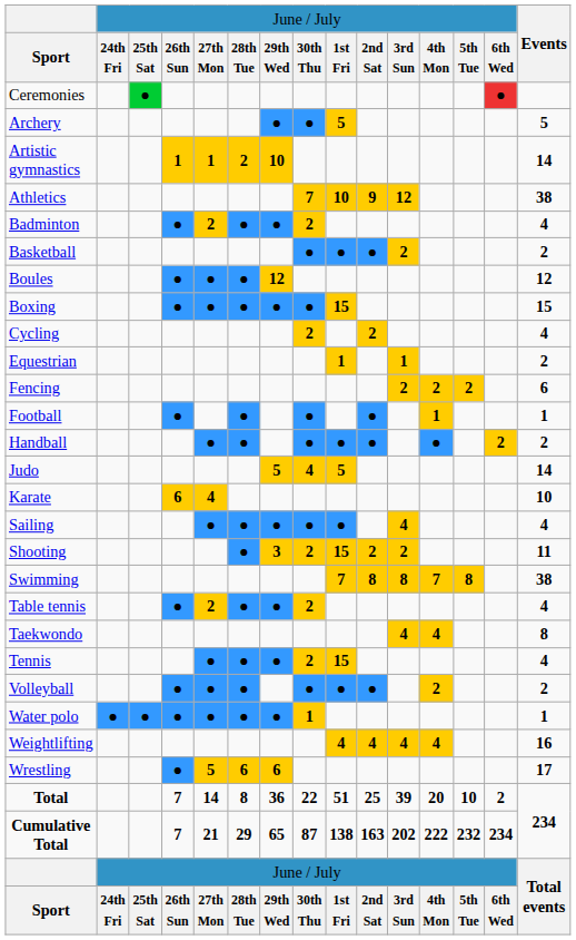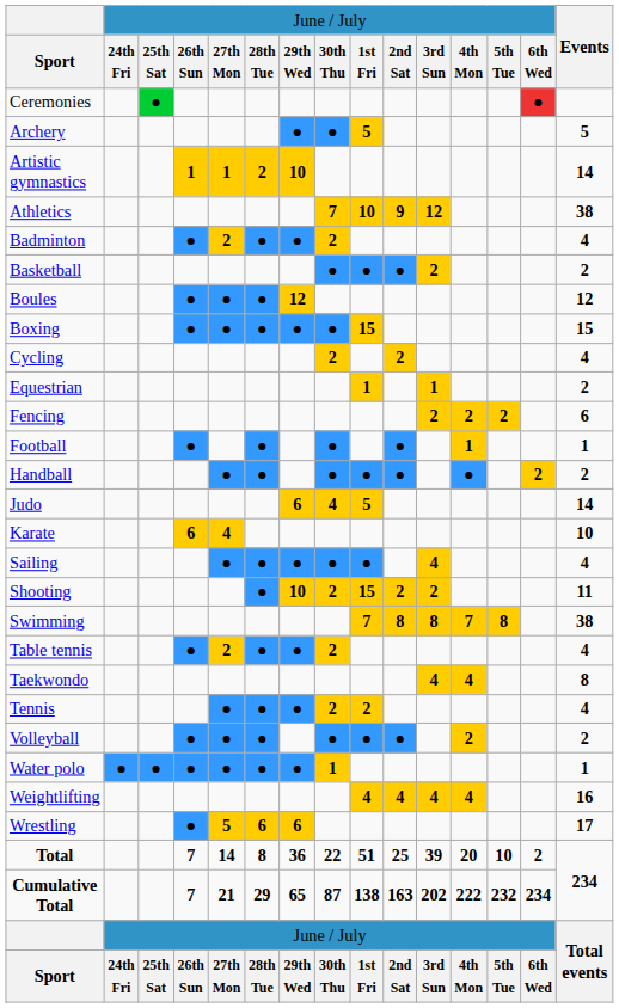 <table class="wikitable" style="margin:0.5em auto; font-size:90%; line-height:1.25em;width:75%;">
 <tr>
 <th></th>
 <td colspan=13 bgcolor="#3194C6" align=center><span>June / July</span></td>
 <th rowspan=2>Events</th>
 </tr>
 <tr>
 <th>Sport</th>
 <th><small>24th<br>Fri</small></th>
 <th><small>25th<br>Sat</small></th>
 <th><small>26th<br>Sun</small></th>
 <th><small>27th<br>Mon</small></th>
 <th><small>28th<br>Tue</small></th>
 <th><small>29th<br>Wed</small></th>
 <th><small>30th<br>Thu</small></th>
 <th><small>1st<br>Fri</small></th>
 <th><small>2nd<br>Sat</small></th>
 <th><small>3rd<br>Sun</small></th>
 <th><small>4th<br>Mon</small></th>
 <th><small>5th<br>Tue</small></th>
 <th><small>6th<br>Wed</small></th>
 </tr>
 <tr align=center>
 <td align=left>Ceremonies</td>
 <td></td>
 <td bgcolor=#00cc33>●</td>
 <td></td>
 <td></td>
 <td></td>
 <td></td>
 <td></td>
 <td></td>
 <td></td>
 <td></td>
 <td></td>
 <td></td>
 <td bgcolor=#ee3333>●</td>
 <td></td>
 </tr>
 <tr align=center>
 <td align=left> <a href='#'>Archery</a></td>
 <td></td>
 <td></td>
 <td></td>
 <td></td>
 <td></td>
 <td bgcolor=#3399ff>●</td>
 <td bgcolor=#3399ff>●</td>
 <td bgcolor=#ffcc00><strong>5</strong></td>
 <td></td>
 <td></td>
 <td></td>
 <td></td>
 <td></td>
 <td><strong>5</strong></td>
 </tr>
 <tr align=center>
 <td align=left> <a href='#'>Artistic gymnastics</a></td>
 <td></td>
 <td></td>
 <td bgcolor=#ffcc00><strong>1</strong></td>
 <td bgcolor=#ffcc00><strong>1</strong></td>
 <td bgcolor=#ffcc00><strong>2</strong></td>
 <td bgcolor=#ffcc00><strong>10</strong></td>
 <td></td>
 <td></td>
 <td></td>
 <td></td>
 <td></td>
 <td></td>
 <td></td>
 <td><strong>14</strong></td>
 </tr>
 <tr align=center>
 <td align=left> <a href='#'>Athletics</a></td>
 <td></td>
 <td></td>
 <td></td>
 <td></td>
 <td></td>
 <td></td>
 <td bgcolor=#ffcc00><strong>7</strong></td>
 <td bgcolor=#ffcc00><strong>10</strong></td>
 <td bgcolor=#ffcc00><strong>9</strong></td>
 <td bgcolor=#ffcc00><strong>12</strong></td>
 <td></td>
 <td></td>
 <td></td>
 <td><strong>38</strong></td>
 </tr>
 <tr align=center>
 <td align=left> <a href='#'>Badminton</a></td>
 <td></td>
 <td></td>
 <td bgcolor=#3399ff>●</td>
 <td bgcolor=#ffcc00><strong>2</strong></td>
 <td bgcolor=#3399ff>●</td>
 <td bgcolor=#3399ff>●</td>
 <td bgcolor=#ffcc00><strong>2</strong></td>
 <td></td>
 <td></td>
 <td></td>
 <td></td>
 <td></td>
 <td></td>
 <td><strong>4</strong></td>
 </tr>
 <tr align=center>
 <td align=left> <a href='#'>Basketball</a></td>
 <td></td>
 <td></td>
 <td></td>
 <td></td>
 <td></td>
 <td></td>
 <td bgcolor=#3399ff>●</td>
 <td bgcolor=#3399ff>●</td>
 <td bgcolor=#3399ff>●</td>
 <td bgcolor=#ffcc00><strong>2</strong></td>
 <td></td>
 <td></td>
 <td></td>
 <td><strong>2</strong></td>
 </tr>
 <tr align=center>
 <td align=left> <a href='#'>Boules</a></td>
 <td></td>
 <td></td>
 <td bgcolor=#3399ff>●</td>
 <td bgcolor=#3399ff>●</td>
 <td bgcolor=#3399ff>●</td>
 <td bgcolor=#ffcc00><strong>12</strong></td>
 <td></td>
 <td></td>
 <td></td>
 <td></td>
 <td></td>
 <td></td>
 <td></td>
 <td><strong>12</strong></td>
 </tr>
 <tr align=center>
 <td align=left> <a href='#'>Boxing</a></td>
 <td></td>
 <td></td>
 <td bgcolor=#3399ff>●</td>
 <td bgcolor=#3399ff>●</td>
 <td bgcolor=#3399ff>●</td>
 <td bgcolor=#3399ff>●</td>
 <td bgcolor=#3399ff>●</td>
 <td bgcolor=#ffcc00><strong>15</strong></td>
 <td></td>
 <td></td>
 <td></td>
 <td></td>
 <td></td>
 <td><strong>15</strong></td>
 </tr>
 <tr align=center>
 <td align=left> <a href='#'>Cycling</a></td>
 <td></td>
 <td></td>
 <td></td>
 <td></td>
 <td></td>
 <td></td>
 <td bgcolor=#ffcc00><strong>2</strong></td>
 <td></td>
 <td bgcolor=#ffcc00><strong>2</strong></td>
 <td></td>
 <td></td>
 <td></td>
 <td></td>
 <td><strong>4</strong></td>
 </tr>
 <tr align=center>
 <td align=left> <a href='#'>Equestrian</a></td>
 <td></td>
 <td></td>
 <td></td>
 <td></td>
 <td></td>
 <td></td>
 <td></td>
 <td bgcolor=#ffcc00><strong>1</strong></td>
 <td></td>
 <td bgcolor=#ffcc00><strong>1</strong></td>
 <td></td>
 <td></td>
 <td></td>
 <td><strong>2</strong></td>
 </tr>
 <tr align=center>
 <td align=left> <a href='#'>Fencing</a></td>
 <td></td>
 <td></td>
 <td></td>
 <td></td>
 <td></td>
 <td></td>
 <td></td>
 <td></td>
 <td></td>
 <td bgcolor=#ffcc00><strong>2</strong></td>
 <td bgcolor=#ffcc00><strong>2</strong></td>
 <td bgcolor=#ffcc00><strong>2</strong></td>
 <td></td>
 <td><strong>6</strong></td>
 </tr>
 <tr align=center>
 <td align=left> <a href='#'>Football</a></td>
 <td></td>
 <td></td>
 <td bgcolor=#3399ff>●</td>
 <td></td>
 <td bgcolor=#3399ff>●</td>
 <td></td>
 <td bgcolor=#3399ff>●</td>
 <td></td>
 <td bgcolor=#3399ff>●</td>
 <td></td>
 <td bgcolor=#ffcc00><strong>1</strong></td>
 <td></td>
 <td></td>
 <td><strong>1</strong></td>
 </tr>
 <tr align=center>
 <td align=left> <a href='#'>Handball</a></td>
 <td></td>
 <td></td>
 <td></td>
 <td bgcolor=#3399ff>●</td>
 <td bgcolor=#3399ff>●</td>
 <td></td>
 <td bgcolor=#3399ff>●</td>
 <td bgcolor=#3399ff>●</td>
 <td bgcolor=#3399ff>●</td>
 <td></td>
 <td bgcolor=#3399ff>●</td>
 <td></td>
 <td bgcolor=#ffcc00><strong>2</strong></td>
 <td><strong>2</strong></td>
 </tr>
 <tr align=center>
 <td align=left> <a href='#'>Judo</a></td>
 <td></td>
 <td></td>
 <td></td>
 <td></td>
 <td></td>
-<td bgcolor=#ffcc00><strong>5</strong></td>
+<td bgcolor=#ffcc00><strong>6</strong></td>
 <td bgcolor=#ffcc00><strong>4</strong></td>
 <td bgcolor=#ffcc00><strong>5</strong></td>
 <td></td>
 <td></td>
 <td></td>
 <td></td>
 <td></td>
 <td><strong>14</strong></td>
 </tr>
 <tr align=center>
 <td align=left> <a href='#'>Karate</a></td>
 <td></td>
 <td></td>
 <td bgcolor=#ffcc00><strong>6</strong></td>
 <td bgcolor=#ffcc00><strong>4</strong></td>
 <td></td>
 <td></td>
 <td></td>
 <td></td>
 <td></td>
 <td></td>
 <td></td>
 <td></td>
 <td></td>
 <td><strong>10</strong></td>
 </tr>
 <tr align=center>
 <td align=left> <a href='#'>Sailing</a></td>
 <td></td>
 <td></td>
 <td></td>
 <td bgcolor=#3399ff>●</td>
 <td bgcolor=#3399ff>●</td>
 <td bgcolor=#3399ff>●</td>
 <td bgcolor=#3399ff>●</td>
 <td bgcolor=#3399ff>●</td>
 <td></td>
 <td bgcolor=#ffcc00><strong>4</strong></td>
 <td></td>
 <td></td>
 <td></td>
 <td><strong>4</strong></td>
 </tr>
 <tr align=center>
 <td align=left> <a href='#'>Shooting</a></td>
 <td></td>
 <td></td>
 <td></td>
 <td></td>
 <td bgcolor=#3399ff>●</td>
-<td bgcolor=#ffcc00><strong>3</strong></td>
+<td bgcolor=#ffcc00><strong>10</strong></td>
 <td bgcolor=#ffcc00><strong>2</strong></td>
 <td bgcolor=#ffcc00><strong>15</strong></td>
 <td bgcolor=#ffcc00><strong>2</strong></td>
 <td bgcolor=#ffcc00><strong>2</strong></td>
 <td></td>
 <td></td>
 <td></td>
 <td><strong>11</strong></td>
 </tr>
 <tr align=center>
 <td align=left> <a href='#'>Swimming</a></td>
 <td></td>
 <td></td>
 <td></td>
 <td></td>
 <td></td>
 <td></td>
 <td></td>
 <td bgcolor=#ffcc00><strong>7</strong></td>
 <td bgcolor=#ffcc00><strong>8</strong></td>
 <td bgcolor=#ffcc00><strong>8</strong></td>
 <td bgcolor=#ffcc00><strong>7</strong></td>
 <td bgcolor=#ffcc00><strong>8</strong></td>
 <td></td>
 <td><strong>38</strong></td>
 </tr>
 <tr align=center>
 <td align=left> <a href='#'>Table tennis</a></td>
 <td></td>
 <td></td>
 <td bgcolor=#3399ff>●</td>
 <td bgcolor=#ffcc00><strong>2</strong></td>
 <td bgcolor=#3399ff>●</td>
 <td bgcolor=#3399ff>●</td>
 <td bgcolor=#ffcc00><strong>2</strong></td>
 <td></td>
 <td></td>
 <td></td>
 <td></td>
 <td></td>
 <td></td>
 <td><strong>4</strong></td>
 </tr>
 <tr align=center>
 <td align=left> <a href='#'>Taekwondo</a></td>
 <td></td>
 <td></td>
 <td></td>
 <td></td>
 <td></td>
 <td></td>
 <td></td>
 <td></td>
 <td></td>
 <td bgcolor=#ffcc00><strong>4</strong></td>
 <td bgcolor=#ffcc00><strong>4</strong></td>
 <td></td>
 <td></td>
 <td><strong>8</strong></td>
 </tr>
 <tr align=center>
 <td align=left> <a href='#'>Tennis</a></td>
 <td></td>
 <td></td>
 <td></td>
 <td bgcolor=#3399ff>●</td>
 <td bgcolor=#3399ff>●</td>
 <td bgcolor=#3399ff>●</td>
 <td bgcolor=#ffcc00><strong>2</strong></td>
-<td bgcolor=#ffcc00><strong>15</strong></td>
+<td bgcolor=#ffcc00><strong>2</strong></td>
 <td></td>
 <td></td>
 <td></td>
 <td></td>
 <td></td>
 <td><strong>4</strong></td>
 </tr>
 <tr align=center>
 <td align=left> <a href='#'>Volleyball</a></td>
 <td></td>
 <td></td>
 <td bgcolor=#3399ff>●</td>
 <td bgcolor=#3399ff>●</td>
 <td bgcolor=#3399ff>●</td>
 <td></td>
 <td bgcolor=#3399ff>●</td>
 <td bgcolor=#3399ff>●</td>
 <td bgcolor=#3399ff>●</td>
 <td></td>
 <td bgcolor=#ffcc00><strong>2</strong></td>
 <td></td>
 <td></td>
 <td><strong>2</strong></td>
 </tr>
 <tr align=center>
 <td align=left> <a href='#'>Water polo</a></td>
 <td bgcolor=#3399ff>●</td>
 <td bgcolor=#3399ff>●</td>
 <td bgcolor=#3399ff>●</td>
 <td bgcolor=#3399ff>●</td>
 <td bgcolor=#3399ff>●</td>
 <td bgcolor=#3399ff>●</td>
 <td bgcolor=#ffcc00><strong>1</strong></td>
 <td></td>
 <td></td>
 <td></td>
 <td></td>
 <td></td>
 <td></td>
 <td><strong>1</strong></td>
 </tr>
 <tr align=center>
 <td align=left> <a href='#'>Weightlifting</a></td>
 <td></td>
 <td></td>
 <td></td>
 <td></td>
 <td></td>
 <td></td>
 <td></td>
 <td bgcolor=#ffcc00><strong>4</strong></td>
 <td bgcolor=#ffcc00><strong>4</strong></td>
 <td bgcolor=#ffcc00><strong>4</strong></td>
 <td bgcolor=#ffcc00><strong>4</strong></td>
 <td></td>
 <td></td>
 <td><strong>16</strong></td>
 </tr>
 <tr align=center>
 <td align=left> <a href='#'>Wrestling</a></td>
 <td></td>
 <td></td>
 <td bgcolor=#3399ff>●</td>
 <td bgcolor=#ffcc00><strong>5</strong></td>
 <td bgcolor=#ffcc00><strong>6</strong></td>
 <td bgcolor=#ffcc00><strong>6</strong></td>
 <td></td>
 <td></td>
 <td></td>
 <td></td>
 <td></td>
 <td></td>
 <td></td>
 <td><strong>17</strong></td>
 </tr>
 <tr align=center>
 <td><strong>Total</strong></td>
 <td></td>
 <td></td>
 <td><strong>7</strong></td>
 <td><strong>14</strong></td>
 <td><strong>8</strong></td>
 <td><strong>36</strong></td>
 <td><strong>22</strong></td>
 <td><strong>51</strong></td>
 <td><strong>25</strong></td>
 <td><strong>39</strong></td>
 <td><strong>20</strong></td>
 <td><strong>10</strong></td>
 <td><strong>2</strong></td>
 <td rowspan=2><strong>234</strong></td>
 </tr>
 <tr align=center>
 <td><strong>Cumulative Total</strong></td>
 <td></td>
 <td></td>
 <td><strong>7</strong></td>
 <td><strong>21</strong></td>
 <td><strong>29</strong></td>
 <td><strong>65</strong></td>
 <td><strong>87</strong></td>
 <td><strong>138</strong></td>
 <td><strong>163</strong></td>
 <td><strong>202</strong></td>
 <td><strong>222</strong></td>
 <td><strong>232</strong></td>
 <td><strong>234</strong></td>
 </tr>
 <tr>
 <th></th>
 <td colspan=13 bgcolor="#3194C6" align=center><span>June / July</span></td>
 <th rowspan=2>Total<br>events</th>
 </tr>
 <tr>
 <th>Sport</th>
 <th><small>24th<br>Fri</small></th>
 <th><small>25th<br>Sat</small></th>
 <th><small>26th<br>Sun</small></th>
 <th><small>27th<br>Mon</small></th>
 <th><small>28th<br>Tue</small></th>
 <th><small>29th<br>Wed</small></th>
 <th><small>30th<br>Thu</small></th>
 <th><small>1st<br>Fri</small></th>
 <th><small>2nd<br>Sat</small></th>
 <th><small>3rd<br>Sun</small></th>
 <th><small>4th<br>Mon</small></th>
 <th><small>5th<br>Tue</small></th>
 <th><small>6th<br>Wed</small></th>
 </tr>
 </table>
